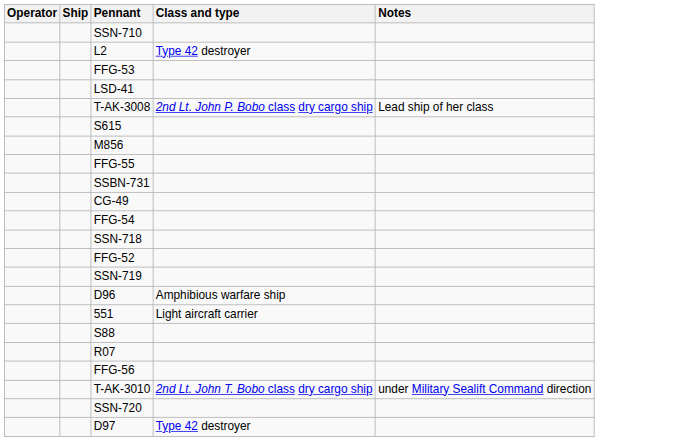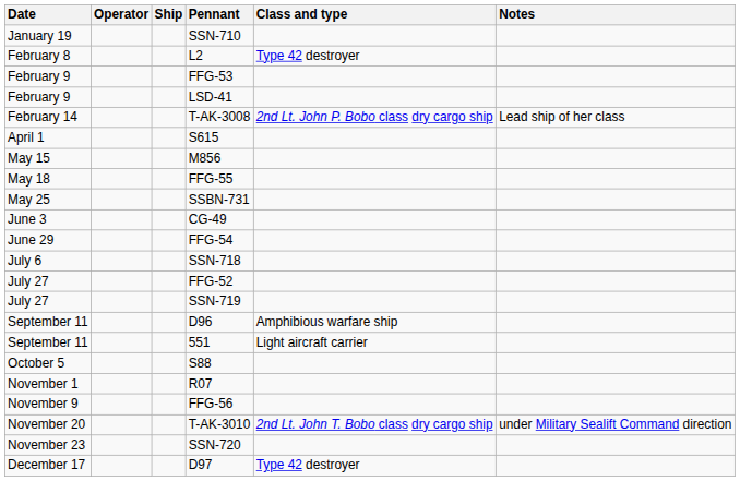 <table class="wikitable nowraplinks">
 <tr>
+<th style="text-align: left">Date</th>
 <th style="text-align: left">Operator</th>
 <th style="text-align: left">Ship</th>
 <th style="text-align: left">Pennant</th>
 <th style="text-align: left">Class and type</th>
 <th style="text-align: left">Notes</th>
 </tr>
 <tr ---->
+<td>January 19</td>
 <td></td>
 <td><strong></strong></td>
 <td>SSN-710</td>
 <td></td>
 <td></td>
 </tr>
 <tr ---->
+<td>February 8</td>
 <td></td>
 <td><strong></strong></td>
 <td>L2</td>
 <td><a href='#'>Type 42</a> destroyer</td>
 <td></td>
 </tr>
 <tr ---->
+<td>February 9</td>
 <td></td>
 <td><strong></strong></td>
 <td>FFG-53</td>
 <td></td>
 <td></td>
 </tr>
 <tr ---->
+<td>February 9</td>
 <td></td>
 <td><strong></strong></td>
 <td>LSD-41</td>
 <td></td>
 <td></td>
 </tr>
 <tr ---->
+<td>February 14</td>
 <td></td>
 <td><strong></strong></td>
 <td>T-AK-3008</td>
 <td><a href='#'><em>2nd Lt. John P. Bobo</em> class</a> <a href='#'>dry cargo ship</a></td>
 <td>Lead ship of her class </td>
 </tr>
 <tr ---->
+<td>April 1</td>
 <td></td>
 <td><strong></strong></td>
 <td>S615</td>
 <td></td>
 <td></td>
 </tr>
 <tr ---->
+<td>May 15</td>
 <td></td>
 <td><strong></strong></td>
 <td>M856</td>
 <td></td>
 <td></td>
 </tr>
 <tr ---->
+<td>May 18</td>
 <td></td>
 <td><strong></strong></td>
 <td>FFG-55</td>
 <td></td>
 <td></td>
 </tr>
 <tr ---->
+<td>May 25</td>
 <td></td>
 <td><strong></strong></td>
 <td>SSBN-731</td>
 <td></td>
 <td></td>
 </tr>
 <tr ---->
+<td>June 3</td>
 <td></td>
 <td><strong></strong></td>
 <td>CG-49</td>
 <td></td>
 <td></td>
 </tr>
 <tr ---->
+<td>June 29</td>
 <td></td>
 <td><strong></strong></td>
 <td>FFG-54</td>
 <td></td>
 <td></td>
 </tr>
 <tr ---->
+<td>July 6</td>
 <td></td>
 <td><strong></strong></td>
 <td>SSN-718</td>
 <td></td>
 <td></td>
 </tr>
 <tr ---->
+<td>July 27</td>
 <td></td>
 <td><strong></strong></td>
 <td>FFG-52</td>
 <td></td>
 <td></td>
 </tr>
 <tr ---->
+<td>July 27</td>
 <td></td>
 <td><strong></strong></td>
 <td>SSN-719</td>
 <td></td>
 <td></td>
 </tr>
 <tr ---->
+<td>September 11</td>
 <td></td>
 <td><strong></strong></td>
 <td>D96</td>
 <td>Amphibious warfare ship</td>
 <td></td>
 </tr>
 <tr ---->
+<td>September 11</td>
 <td></td>
 <td><strong></strong></td>
 <td>551</td>
 <td>Light aircraft carrier</td>
 <td></td>
 </tr>
 <tr ---->
+<td>October 5</td>
 <td></td>
 <td><strong></strong></td>
 <td>S88</td>
 <td></td>
 <td></td>
 </tr>
 <tr ---->
+<td>November 1</td>
 <td></td>
 <td><strong></strong></td>
 <td>R07</td>
 <td></td>
 <td></td>
 </tr>
 <tr ---->
+<td>November 9</td>
 <td></td>
 <td><strong></strong></td>
 <td>FFG-56</td>
 <td></td>
 <td></td>
 </tr>
 <tr ---->
+<td>November 20</td>
 <td></td>
 <td><strong></strong></td>
 <td>T-AK-3010</td>
 <td><a href='#'><em>2nd Lt. John T. Bobo</em> class</a> <a href='#'>dry cargo ship</a></td>
 <td>under <a href='#'>Military Sealift Command</a> direction </td>
 </tr>
 <tr ---->
+<td>November 23</td>
 <td></td>
 <td><strong></strong></td>
 <td>SSN-720</td>
 <td></td>
 <td></td>
 </tr>
 <tr ---->
+<td>December 17</td>
 <td></td>
 <td><strong></strong></td>
 <td>D97</td>
 <td><a href='#'>Type 42</a> destroyer</td>
 <td></td>
 </tr>
 </table>
